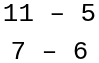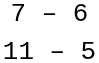 <table style="text-align:center">
 <tr>
 <th width=200></th>
 <th width=100></th>
 <th width=200></th>
 </tr>
 <tr>
 <td align=right><strong></strong></td>
-<td>11 – 5</td>
+<td>7 – 6</td>
 <td align=left></td>
 </tr>
 <tr>
 <td align=right><strong></strong></td>
-<td>7 – 6</td>
+<td>11 – 5</td>
 <td align=left></td>
 </tr>
 </table>
